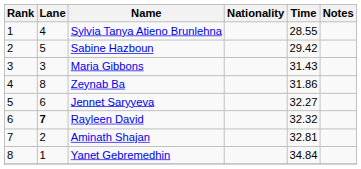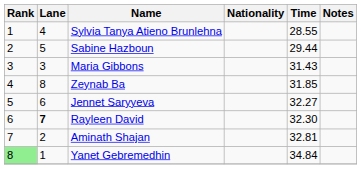 <table class="wikitable">
 <tr>
 <th>Rank</th>
 <th>Lane</th>
 <th>Name</th>
 <th>Nationality</th>
 <th>Time</th>
 <th>Notes</th>
 </tr>
 <tr>
 <td>1</td>
 <td>4</td>
 <td><a href='#'>Sylvia Tanya Atieno Brunlehna</a></td>
 <td></td>
 <td>28.55</td>
 <td></td>
 </tr>
 <tr>
 <td>2</td>
 <td>5</td>
 <td><a href='#'>Sabine Hazboun</a></td>
 <td></td>
-<td>29.42</td>
+<td>29.44</td>
 <td></td>
 </tr>
 <tr>
 <td>3</td>
 <td>3</td>
 <td><a href='#'>Maria Gibbons</a></td>
 <td></td>
 <td>31.43</td>
 <td></td>
 </tr>
 <tr>
 <td>4</td>
 <td>8</td>
 <td><a href='#'>Zeynab Ba</a></td>
 <td></td>
-<td>31.86</td>
+<td>31.85</td>
 <td></td>
 </tr>
 <tr>
 <td>5</td>
 <td>6</td>
 <td><a href='#'>Jennet Saryyeva</a></td>
 <td></td>
 <td>32.27</td>
 <td></td>
 </tr>
 <tr>
 <td>6</td>
 <td><strong>7</strong></td>
 <td><a href='#'>Rayleen David</a></td>
 <td></td>
-<td>32.32</td>
+<td>32.30</td>
 <td></td>
 </tr>
 <tr>
 <td>7</td>
 <td>2</td>
 <td><a href='#'>Aminath Shajan</a></td>
 <td></td>
 <td>32.81</td>
 <td></td>
 </tr>
 <tr>
-<td>8</td>
+<td style="background: lightgreen;">8</td>
 <td>1</td>
 <td><a href='#'>Yanet Gebremedhin</a></td>
 <td></td>
 <td>34.84</td>
 <td></td>
 </tr>
 <tr>
 </tr>
 </table>
